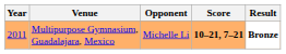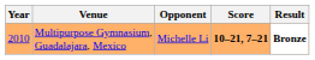 <table class="sortable wikitable" style="font-size: 90%;">
 <tr>
 <th>Year</th>
 <th>Venue</th>
 <th>Opponent</th>
 <th>Score</th>
 <th>Result</th>
 </tr>
 <tr style="background:#FFB069">
-<td align="center"><a href='#'>2011</a></td>
+<td align="center"><a href='#'>2010</a></td>
 <td align="left"><a href='#'>Multipurpose Gymnasium</a>,<br><a href='#'>Guadalajara</a>, <a href='#'>Mexico</a></td>
 <td align="left"> <a href='#'>Michelle Li</a></td>
 <td align="left"><strong>10–21, 7–21</strong></td>
 <td style="text-align:left; background:white"> <strong>Bronze</strong></td>
 </tr>
 </table>
